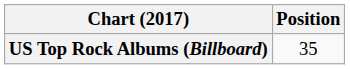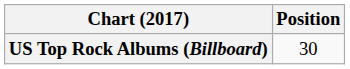 <table class="wikitable plainrowheaders" style="text-align:center">
 <tr>
 <th scope="col">Chart (2017)</th>
 <th scope="col">Position</th>
 </tr>
 <tr>
 <th scope="row">US Top Rock Albums (<em>Billboard</em>)</th>
-<td>35</td>
+<td>30</td>
 </tr>
 </table>
